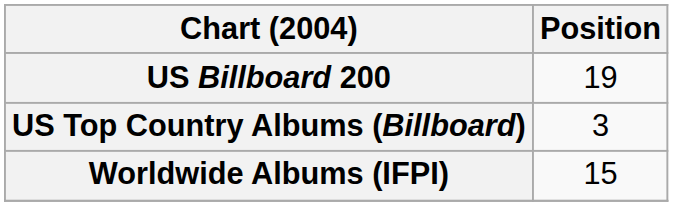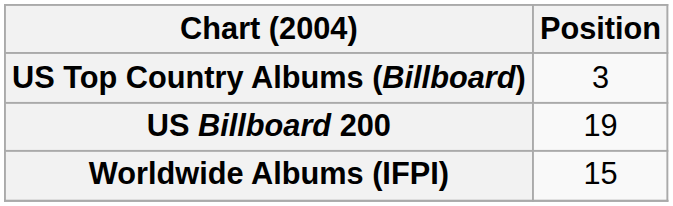 <table class="wikitable sortable plainrowheaders" style="text-align:center">
 <tr>
 <th scope="col">Chart (2004)</th>
 <th scope="col">Position</th>
 </tr>
 <tr>
+<th scope="row">US Top Country Albums (<em>Billboard</em>)</th>
+<td>3</td>
+</tr>
+<tr>
 <th scope="row">US <em>Billboard</em> 200</th>
 <td>19</td>
-</tr>
-<tr>
-<th scope="row">US Top Country Albums (<em>Billboard</em>)</th>
-<td>3</td>
 </tr>
 <tr>
 <th scope="row">Worldwide Albums (IFPI)</th>
 <td style="text-align:center;">15</td>
 </tr>
 <tr>
 </tr>
 </table>
